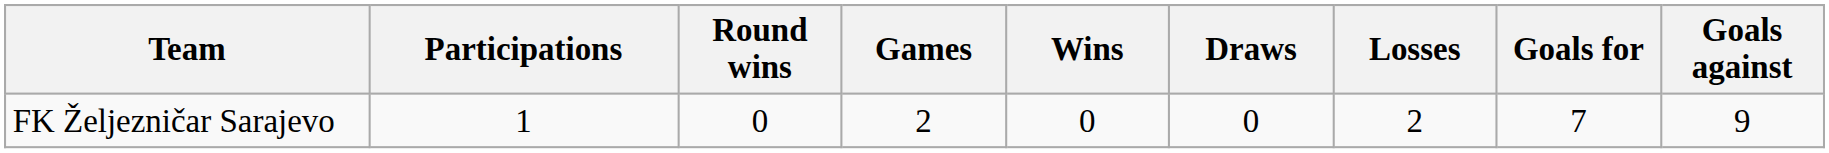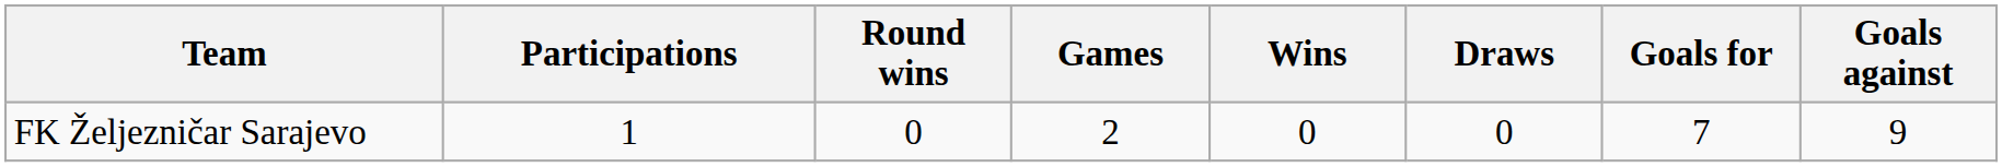 <table class="wikitable sortable" style="width:100%; text-align:center">
 <tr>
 <th style="width:20%">Team</th>
 <th style="width:17%">Participations</th>
 <th style="width:9%">Round wins</th>
 <th style="width:9%">Games</th>
 <th style="width:9%">Wins</th>
 <th style="width:9%">Draws</th>
-<th style="width:9%">Losses</th>
 <th style="width:9%">Goals for</th>
 <th style="width:9%">Goals against</th>
 </tr>
 <tr>
 <td style="text-align:left">FK Željezničar Sarajevo</td>
 <td>1</td>
 <td>0</td>
 <td>2</td>
 <td>0</td>
 <td>0</td>
-<td>2</td>
 <td>7</td>
 <td>9</td>
 </tr>
 </table>
